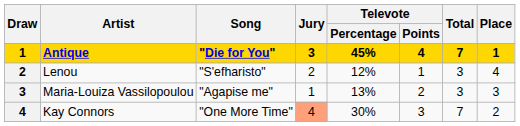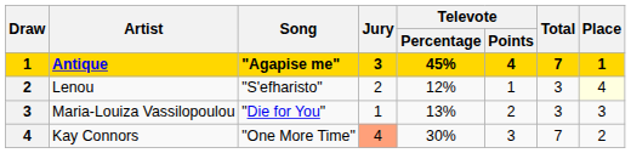 <table class="sortable wikitable" style="margin: 1em auto 1em auto; text-align:center">
 <tr>
 <th scope="col" rowspan="2">Draw</th>
 <th scope="col" rowspan="2">Artist</th>
 <th scope="col" rowspan="2">Song</th>
 <th scope="col" rowspan="2">Jury</th>
 <th scope="col" colspan="2">Televote</th>
 <th scope="col" rowspan="2">Total</th>
 <th scope="col" rowspan="2">Place</th>
 </tr>
 <tr>
 <th>Percentage</th>
 <th>Points</th>
 </tr>
 <tr style="font-weight:bold; background:gold;">
 <th scope="row" style="font-weight:bold; background:gold;">1</th>
 <td align="left"><a href='#'>Antique</a></td>
-<td align="left">"<a href='#'>Die for You</a>"</td>
+<td align="left">"Agapise me"</td>
 <td>3</td>
 <td>45%</td>
 <td>4</td>
 <td>7</td>
 <td>1</td>
 </tr>
 <tr>
 <th scope="row">2</th>
 <td align="left">Lenou</td>
 <td align="left">"S'efharisto"</td>
 <td>2</td>
 <td>12%</td>
 <td>1</td>
 <td>3</td>
-<td>4</td>
+<td style="background: lightyellow;">4</td>
 </tr>
 <tr>
 <th scope="row">3</th>
 <td align="left">Maria-Louiza Vassilopoulou</td>
-<td align="left">"Agapise me"</td>
+<td align="left">"<a href='#'>Die for You</a>"</td>
 <td>1</td>
 <td>13%</td>
 <td>2</td>
 <td>3</td>
 <td>3</td>
 </tr>
 <tr>
 <th scope="row">4</th>
 <td align="left">Kay Connors</td>
 <td align="left">"One More Time"</td>
 <td style="background: lightsalmon;">4</td>
 <td>30%</td>
 <td>3</td>
 <td>7</td>
 <td>2</td>
 </tr>
 </table>
